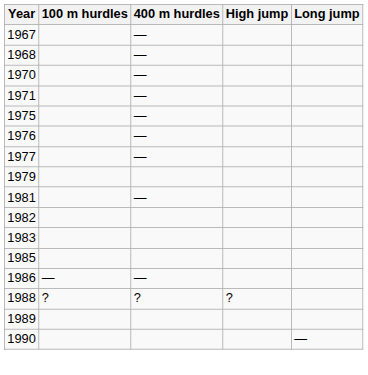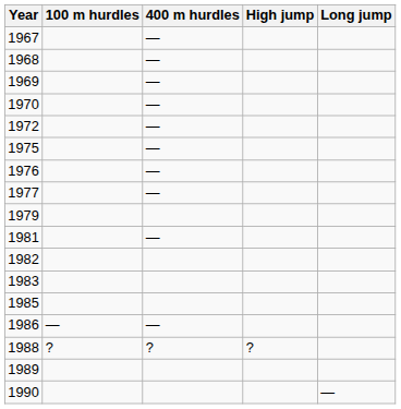 <table class=wikitable>
 <tr>
 <th>Year</th>
 <th>100 m hurdles</th>
 <th>400 m hurdles</th>
 <th>High jump</th>
 <th>Long jump</th>
 </tr>
 <tr>
 <td>1967</td>
 <td></td>
 <td>—</td>
 <td></td>
 <td></td>
 </tr>
 <tr>
 <td>1968</td>
 <td></td>
 <td>—</td>
 <td></td>
 <td></td>
 </tr>
 <tr>
+<td>1969</td>
+<td></td>
+<td>—</td>
+<td></td>
+<td></td>
+</tr>
+<tr>
 <td>1970</td>
 <td></td>
 <td>—</td>
 <td></td>
 <td></td>
 </tr>
 <tr>
-<td>1971</td>
+<td>1972</td>
 <td></td>
 <td>—</td>
 <td></td>
 <td></td>
 </tr>
 <tr>
 <td>1975</td>
 <td></td>
 <td>—</td>
 <td></td>
 <td></td>
 </tr>
 <tr>
 <td>1976</td>
 <td></td>
 <td>—</td>
 <td></td>
 <td></td>
 </tr>
 <tr>
 <td>1977</td>
 <td></td>
 <td>—</td>
 <td></td>
 <td></td>
 </tr>
 <tr>
 <td>1979</td>
 <td></td>
 <td></td>
 <td></td>
 <td></td>
 </tr>
 <tr>
 <td>1981</td>
 <td></td>
 <td>—</td>
 <td></td>
 <td></td>
 </tr>
 <tr>
 <td>1982</td>
 <td></td>
 <td></td>
 <td></td>
 <td></td>
 </tr>
 <tr>
 <td>1983</td>
 <td></td>
 <td></td>
 <td></td>
 <td></td>
 </tr>
 <tr>
 <td>1985</td>
 <td></td>
 <td></td>
 <td></td>
 <td></td>
 </tr>
 <tr>
 <td>1986</td>
 <td>—</td>
 <td>—</td>
 <td></td>
 <td></td>
 </tr>
 <tr>
 <td>1988</td>
 <td>?</td>
 <td>?</td>
 <td>?</td>
 <td></td>
 </tr>
 <tr>
 <td>1989</td>
 <td></td>
 <td></td>
 <td></td>
 <td></td>
 </tr>
 <tr>
 <td>1990</td>
 <td></td>
 <td></td>
 <td></td>
 <td>—</td>
 </tr>
 </table>
